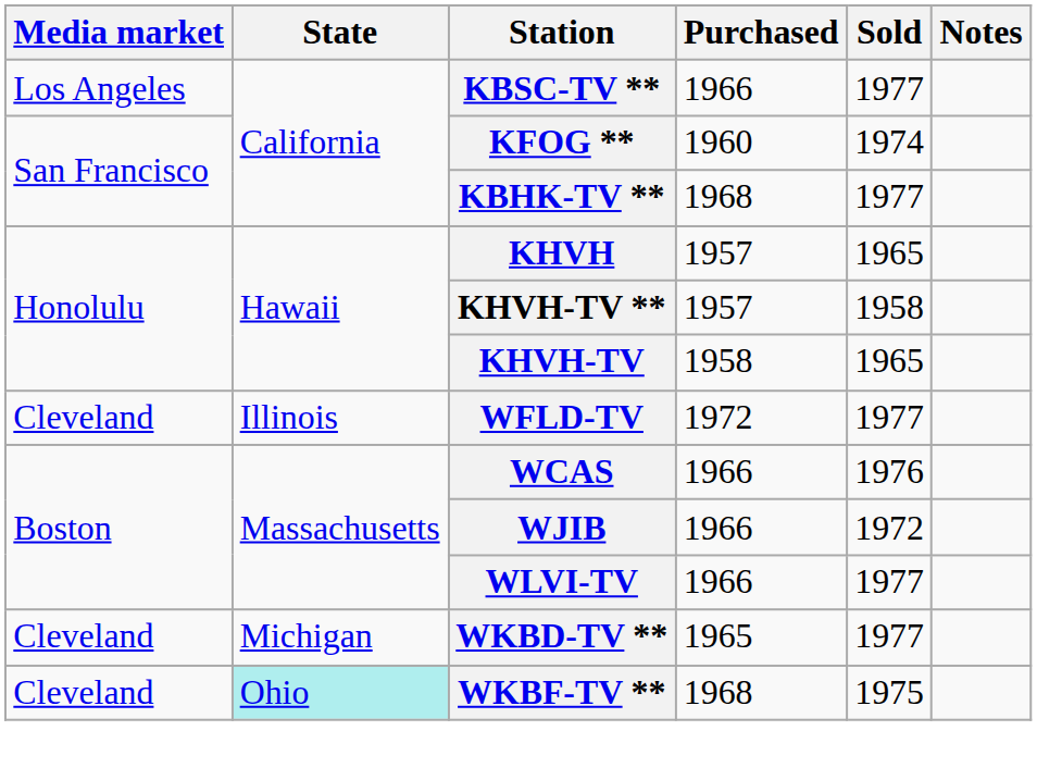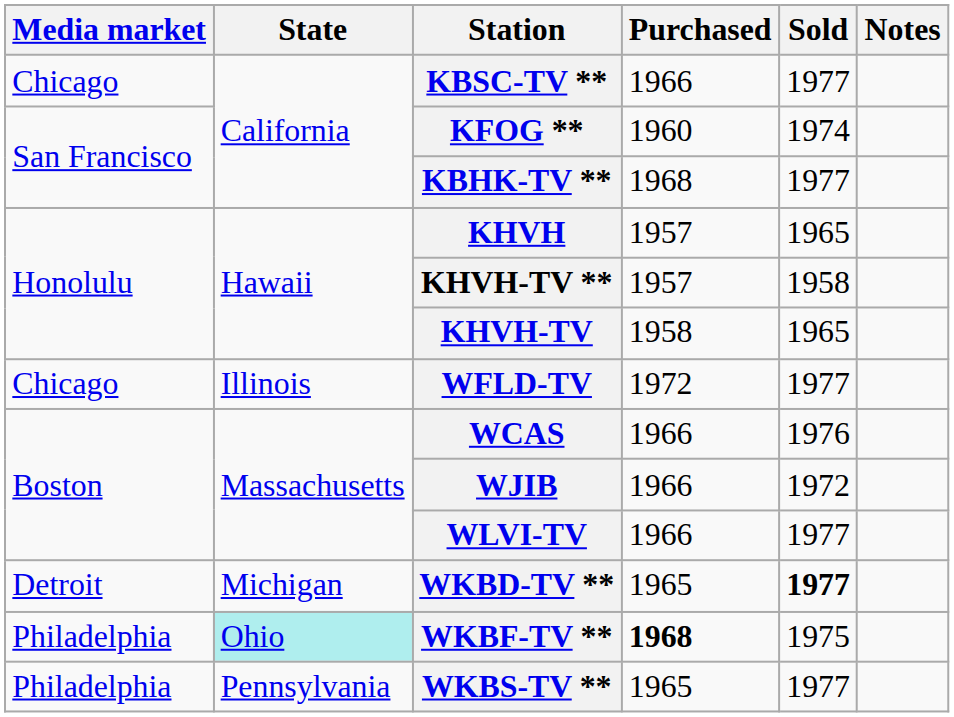 <table class="wikitable sortable">
 <tr>
 <th scope="col"><a href='#'>Media market</a></th>
 <th scope="col">State</th>
 <th scope="col">Station</th>
 <th scope="col">Purchased</th>
 <th scope="col">Sold</th>
 <th scope="col" class="unsortable">Notes</th>
 </tr>
 <tr>
-<td><a href='#'>Los Angeles</a></td>
+<td><a href='#'>Chicago</a></td>
 <td rowspan="3"><a href='#'>California</a></td>
 <th scope="row"><a href='#'>KBSC-TV</a> **</th>
 <td>1966</td>
 <td>1977</td>
 <td></td>
 </tr>
 <tr>
 <td rowspan="2"><a href='#'>San Francisco</a></td>
 <th scope="row"><a href='#'>KFOG</a> **</th>
 <td>1960</td>
 <td>1974</td>
 <td></td>
 </tr>
 <tr>
 <th scope="row"><a href='#'>KBHK-TV</a> **</th>
 <td>1968</td>
 <td>1977</td>
 <td></td>
 </tr>
 <tr>
 <td rowspan="3"><a href='#'>Honolulu</a></td>
 <td rowspan="3"><a href='#'>Hawaii</a></td>
 <th scope="row"><a href='#'>KHVH</a></th>
 <td>1957</td>
 <td>1965</td>
 <td></td>
 </tr>
 <tr>
 <th scope="row">KHVH-TV **</th>
 <td>1957</td>
 <td>1958</td>
 <td></td>
 </tr>
 <tr>
 <th scope="row"><a href='#'>KHVH-TV</a></th>
 <td>1958</td>
 <td>1965</td>
 <td></td>
 </tr>
 <tr>
-<td><a href='#'>Cleveland</a></td>
+<td><a href='#'>Chicago</a></td>
 <td><a href='#'>Illinois</a></td>
 <th scope="row"><a href='#'>WFLD-TV</a></th>
 <td>1972</td>
 <td>1977</td>
 <td></td>
 </tr>
 <tr>
 <td rowspan="3"><a href='#'>Boston</a></td>
 <td rowspan="3"><a href='#'>Massachusetts</a></td>
 <th scope="row"><a href='#'>WCAS</a></th>
 <td>1966</td>
 <td>1976</td>
 <td></td>
 </tr>
 <tr>
 <th scope="row"><a href='#'>WJIB</a></th>
 <td>1966</td>
 <td>1972</td>
 <td></td>
 </tr>
 <tr>
 <th scope="row"><a href='#'>WLVI-TV</a></th>
 <td>1966</td>
 <td>1977</td>
 <td></td>
 </tr>
 <tr>
-<td><a href='#'>Cleveland</a></td>
+<td><a href='#'>Detroit</a></td>
 <td><a href='#'>Michigan</a></td>
 <th scope="row"><a href='#'>WKBD-TV</a> **</th>
+<td>1965</td>
+<td><strong>1977</strong></td>
+<td></td>
+</tr>
+<tr>
+<td><a href='#'>Philadelphia</a></td>
+<td style="background: paleturquoise;"><a href='#'>Ohio</a></td>
+<th scope="row"><a href='#'>WKBF-TV</a> **</th>
+<td><strong>1968</strong></td>
+<td>1975</td>
+<td></td>
+</tr>
+<tr>
+<td><a href='#'>Philadelphia</a></td>
+<td><a href='#'>Pennsylvania</a></td>
+<th scope="row"><a href='#'>WKBS-TV</a> **</th>
 <td>1965</td>
 <td>1977</td>
 <td></td>
 </tr>
-<tr>
-<td><a href='#'>Cleveland</a></td>
-<td style="background: paleturquoise;"><a href='#'>Ohio</a></td>
-<th scope="row"><a href='#'>WKBF-TV</a> **</th>
-<td>1968</td>
-<td>1975</td>
-<td></td>
-</tr>
 </table>
